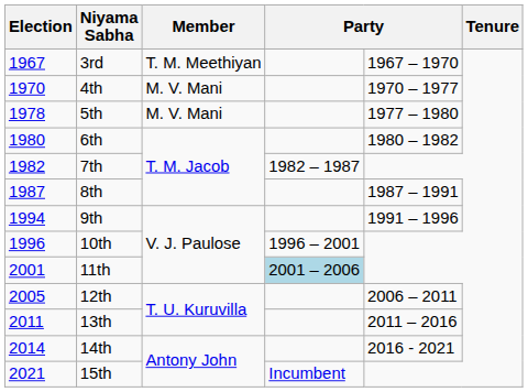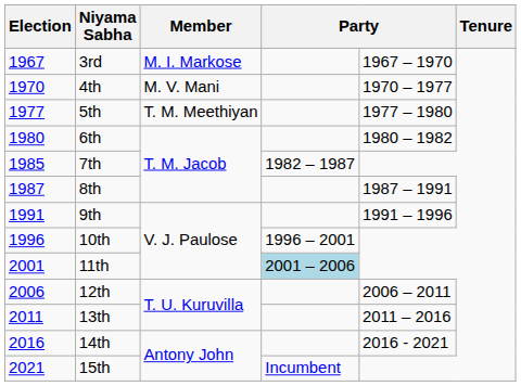 <table class="wikitable sortable">
 <tr>
 <th>Election</th>
 <th>Niyama<br>Sabha</th>
 <th>Member</th>
 <th colspan="2">Party</th>
 <th>Tenure</th>
 </tr>
 <tr>
 <td><a href='#'>1967</a></td>
 <td>3rd</td>
-<td>T. M. Meethiyan</td>
+<td><a href='#'>M. I. Markose</a></td>
 <td></td>
 <td>1967 – 1970</td>
 </tr>
 <tr>
 <td><a href='#'>1970</a></td>
 <td>4th</td>
 <td>M. V. Mani</td>
 <td></td>
 <td>1970 – 1977</td>
 </tr>
 <tr>
-<td><a href='#'>1978</a></td>
+<td><a href='#'>1977</a></td>
 <td>5th</td>
-<td>M. V. Mani</td>
+<td>T. M. Meethiyan</td>
 <td></td>
 <td>1977 – 1980</td>
 </tr>
 <tr>
 <td><a href='#'>1980</a></td>
 <td>6th</td>
 <td rowspan="3"><a href='#'>T. M. Jacob</a></td>
 <td></td>
 <td>1980 – 1982</td>
 </tr>
 <tr>
-<td><a href='#'>1982</a></td>
+<td><a href='#'>1985</a></td>
 <td>7th</td>
 <td>1982 – 1987</td>
 </tr>
 <tr>
 <td><a href='#'>1987</a></td>
 <td>8th</td>
 <td></td>
 <td>1987 – 1991</td>
 </tr>
 <tr>
-<td><a href='#'>1994</a></td>
+<td><a href='#'>1991</a></td>
 <td>9th</td>
 <td rowspan="3">V. J. Paulose</td>
 <td></td>
 <td>1991 – 1996</td>
 </tr>
 <tr>
 <td><a href='#'>1996</a></td>
 <td>10th</td>
 <td>1996 – 2001</td>
 </tr>
 <tr>
 <td><a href='#'>2001</a></td>
 <td>11th</td>
 <td style="background: lightblue;">2001 – 2006</td>
 </tr>
 <tr>
-<td><a href='#'>2005</a></td>
+<td><a href='#'>2006</a></td>
 <td>12th</td>
 <td rowspan="2"><a href='#'>T. U. Kuruvilla</a></td>
 <td></td>
 <td>2006 – 2011</td>
 </tr>
 <tr>
 <td><a href='#'>2011</a></td>
 <td>13th</td>
 <td></td>
 <td>2011 – 2016</td>
 </tr>
 <tr>
-<td><a href='#'>2014</a></td>
+<td><a href='#'>2016</a></td>
 <td>14th</td>
 <td rowspan="2"><a href='#'>Antony John</a></td>
 <td></td>
 <td>2016 - 2021</td>
 </tr>
 <tr>
 <td><a href='#'>2021</a></td>
 <td>15th</td>
 <td><a href='#'>Incumbent</a></td>
 </tr>
 </table>
